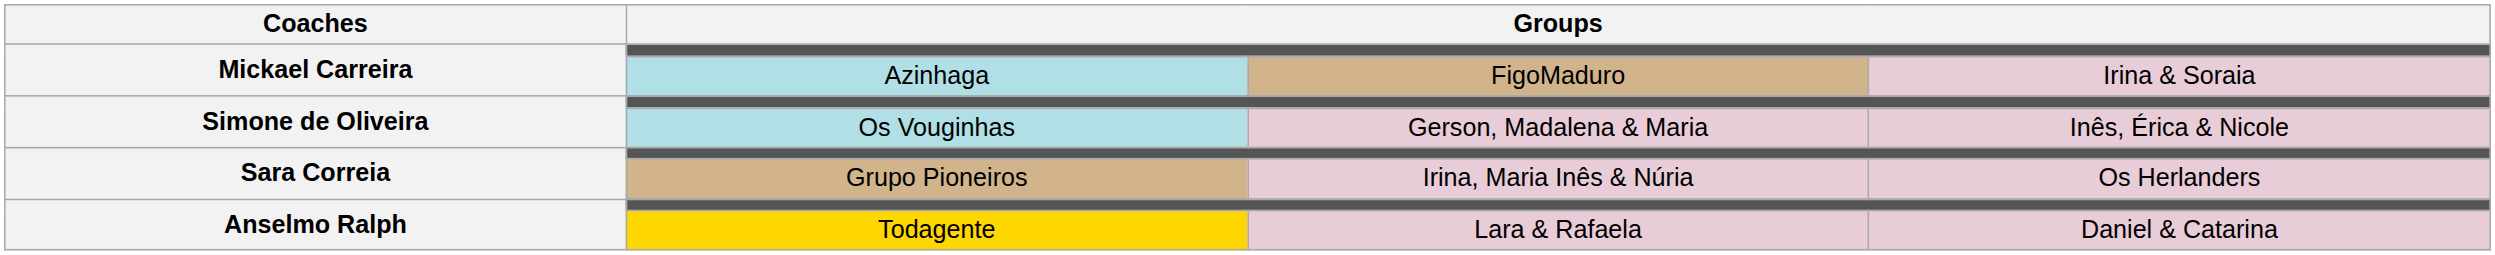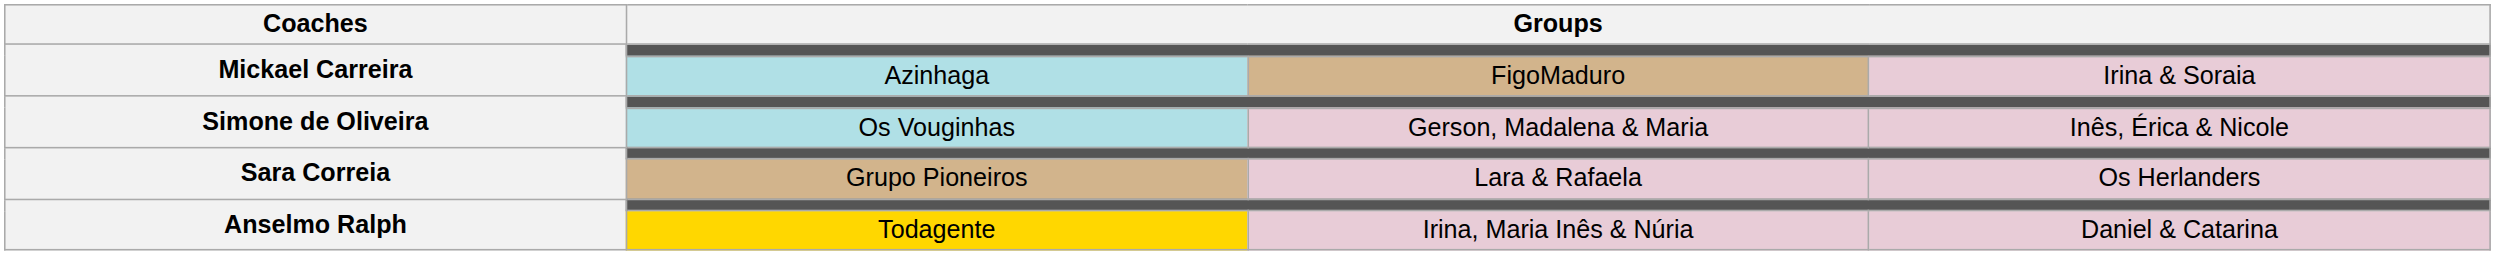 <table class="wikitable collapsible collapsed nowrap" style="text-align:center; width:100%">
 <tr>
 <th style="width:20%">Coaches</th>
 <th colspan="3">Groups</th>
 </tr>
 <tr>
 <th rowspan="2">Mickael Carreira</th>
 <td style="background:#555" colspan="4"></td>
 </tr>
 <tr>
 <td style="width:20%; background:#b0e0e6">Azinhaga</td>
 <td style="width:20%; background: tan">FigoMaduro</td>
 <td style="background:#E8CCD7">Irina & Soraia</td>
 </tr>
 <tr>
 <th rowspan="2">Simone de Oliveira</th>
 <td style="background:#555" colspan="4"></td>
 </tr>
 <tr>
 <td style="background:#b0e0e6">Os Vouginhas</td>
 <td style="background:#E8CCD7">Gerson, Madalena & Maria</td>
 <td style="background:#E8CCD7">Inês, Érica & Nicole</td>
 </tr>
 <tr>
 <th rowspan="2">Sara Correia</th>
 <td style="background:#555" colspan="4"></td>
 </tr>
 <tr>
 <td style="background: tan">Grupo Pioneiros</td>
-<td style="background:#E8CCD7">Irina, Maria Inês & Núria</td>
+<td style="background:#E8CCD7">Lara & Rafaela</td>
 <td style="width:20%; background:#E8CCD7">Os Herlanders</td>
 </tr>
 <tr>
 <th rowspan="2">Anselmo Ralph</th>
 <td style="background:#555" colspan="4"></td>
 </tr>
 <tr>
 <td style="background:gold">Todagente</td>
-<td style="background:#E8CCD7">Lara & Rafaela</td>
+<td style="background:#E8CCD7">Irina, Maria Inês & Núria</td>
 <td style="background:#E8CCD7">Daniel & Catarina</td>
 </tr>
 </table>
